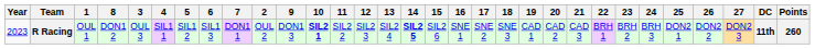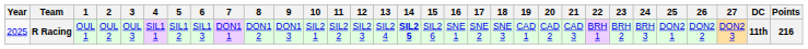 <table class="wikitable" style="text-align:center; font-size:85%">
 <tr>
 <th>Year</th>
 <th>Team</th>
 <th>1</th>
-<th>8</th>
+<th>2</th>
 <th>3</th>
 <th>4</th>
 <th>5</th>
 <th>6</th>
 <th>7</th>
-<th>2</th>
+<th>8</th>
 <th>9</th>
 <th>10</th>
 <th>11</th>
 <th>12</th>
 <th>13</th>
 <th>14</th>
 <th>15</th>
 <th>16</th>
 <th>17</th>
 <th>18</th>
 <th>19</th>
 <th>20</th>
 <th>21</th>
 <th>22</th>
 <th>23</th>
 <th>24</th>
 <th>25</th>
 <th>26</th>
 <th>27</th>
 <th>DC</th>
 <th>Points</th>
 </tr>
 <tr>
-<td><a href='#'>2023</a></td>
+<td><a href='#'>2025</a></td>
 <th nowrap>R Racing</th>
 <td style="background:#dfffdf;"><a href='#'>OUL<br>1</a><br></td>
-<td style="background:#dfffdf;"><a href='#'>DON1<br>2</a><br></td>
+<td style="background:#dfffdf;"><a href='#'>OUL<br>2</a><br></td>
 <td style="background:#dfffdf;"><a href='#'>OUL<br>3</a><br></td>
 <td style="background:#efcfff;"><a href='#'>SIL1<br>1</a><br></td>
 <td style="background:#dfffdf;"><a href='#'>SIL1<br>2</a><br></td>
 <td style="background:#dfffdf;"><a href='#'>SIL1<br>3</a><br></td>
 <td style="background:#efcfff;"><a href='#'>DON1<br>1</a><br></td>
-<td style="background:#dfffdf;"><a href='#'>OUL<br>2</a><br></td>
+<td style="background:#dfffdf;"><a href='#'>DON1<br>2</a><br></td>
 <td style="background:#dfffdf;"><a href='#'>DON1<br>3</a><br></td>
-<td style="background:#dfffdf;"><strong><a href='#'>SIL2<br>1</a><br></strong></td>
+<td style="background:#dfffdf;"><a href='#'>SIL2<br>1</a><br></td>
 <td style="background:#dfffdf;"><a href='#'>SIL2<br>2</a><br></td>
 <td style="background:#dfffdf;"><a href='#'>SIL2<br>3</a><br></td>
 <td style="background:#dfffdf;"><a href='#'>SIL2<br>4</a><br></td>
 <td style="background:#dfffdf;"><strong><a href='#'>SIL2<br>5</a><br></strong></td>
 <td style="background:#dfffdf;"><a href='#'>SIL2<br>6</a><br></td>
 <td style="background:#dfffdf;"><a href='#'>SNE<br>1</a><br></td>
 <td style="background:#dfffdf;"><a href='#'>SNE<br>2</a><br></td>
 <td style="background:#dfffdf;"><a href='#'>SNE<br>3</a><br></td>
 <td style="background:#dfffdf;"><a href='#'>CAD<br>1</a><br></td>
 <td style="background:#dfffdf;"><a href='#'>CAD<br>2</a><br></td>
 <td style="background:#dfffdf;"><a href='#'>CAD<br>3</a><br></td>
 <td style="background:#efcfff;"><a href='#'>BRH<br>1</a><br></td>
 <td style="background:#dfffdf;"><a href='#'>BRH<br>2</a><br></td>
 <td style="background:#dfffdf;"><a href='#'>BRH<br>3</a><br></td>
 <td style="background:#dfffdf;"><a href='#'>DON2<br>1</a><br></td>
 <td style="background:#dfffdf;"><a href='#'>DON2<br>2</a><br></td>
 <td style="background:#ffdf9f;"><a href='#'>DON2<br>3</a><br></td>
 <th>11th</th>
-<th>260</th>
+<th>216</th>
 </tr>
 </table>
